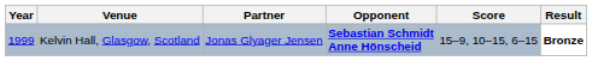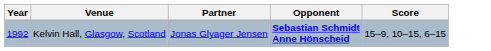 <table class="sortable wikitable" style="font-size: 90%;">
 <tr>
 <th>Year</th>
 <th>Venue</th>
 <th>Partner</th>
 <th>Opponent</th>
 <th>Score</th>
-<th>Result</th>
 </tr>
 <tr style="background:#AABBCC">
-<td align="center"><a href='#'>1999</a></td>
+<td align="center"><a href='#'>1992</a></td>
 <td align="left">Kelvin Hall, <a href='#'>Glasgow</a>, <a href='#'>Scotland</a></td>
 <td align="left"> <a href='#'>Jonas Glyager Jensen</a></td>
 <td align="left"><strong> <a href='#'>Sebastian Schmidt</a><br> <a href='#'>Anne Hönscheid</a></strong></td>
 <td align="left">15–9, 10–15, 6–15</td>
-<td style="text-align:left; background:white"> <strong>Bronze</strong></td>
 </tr>
 </table>
